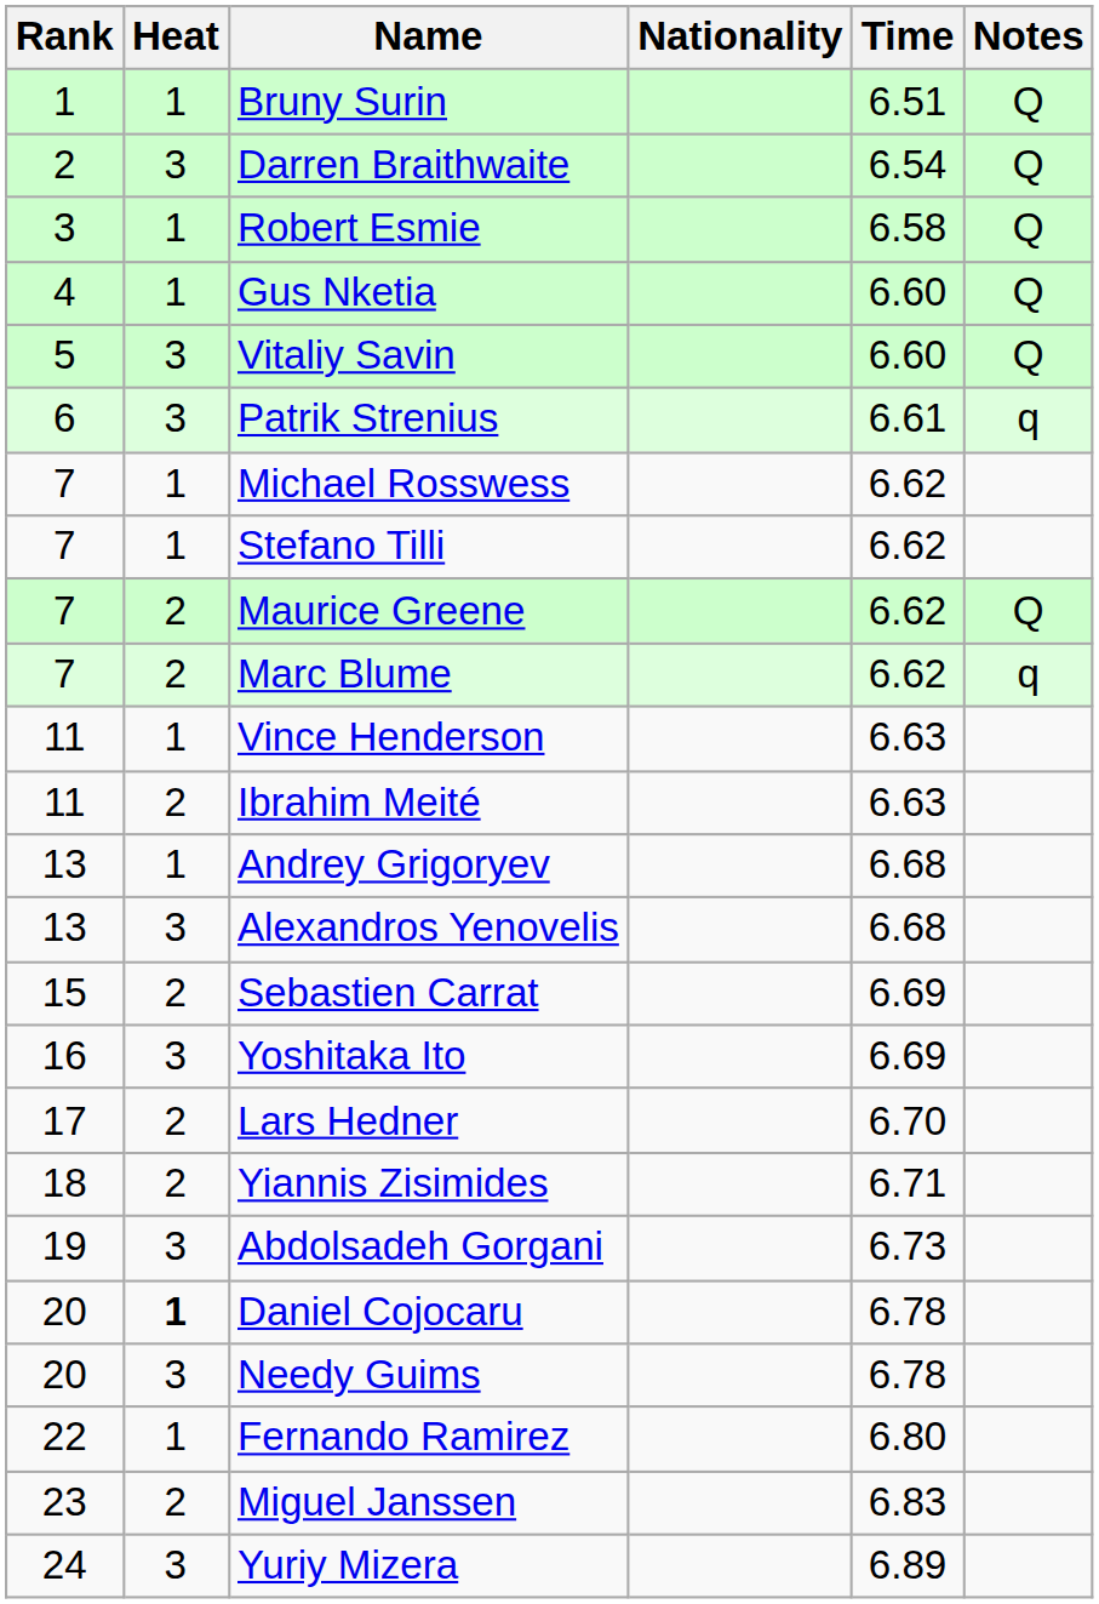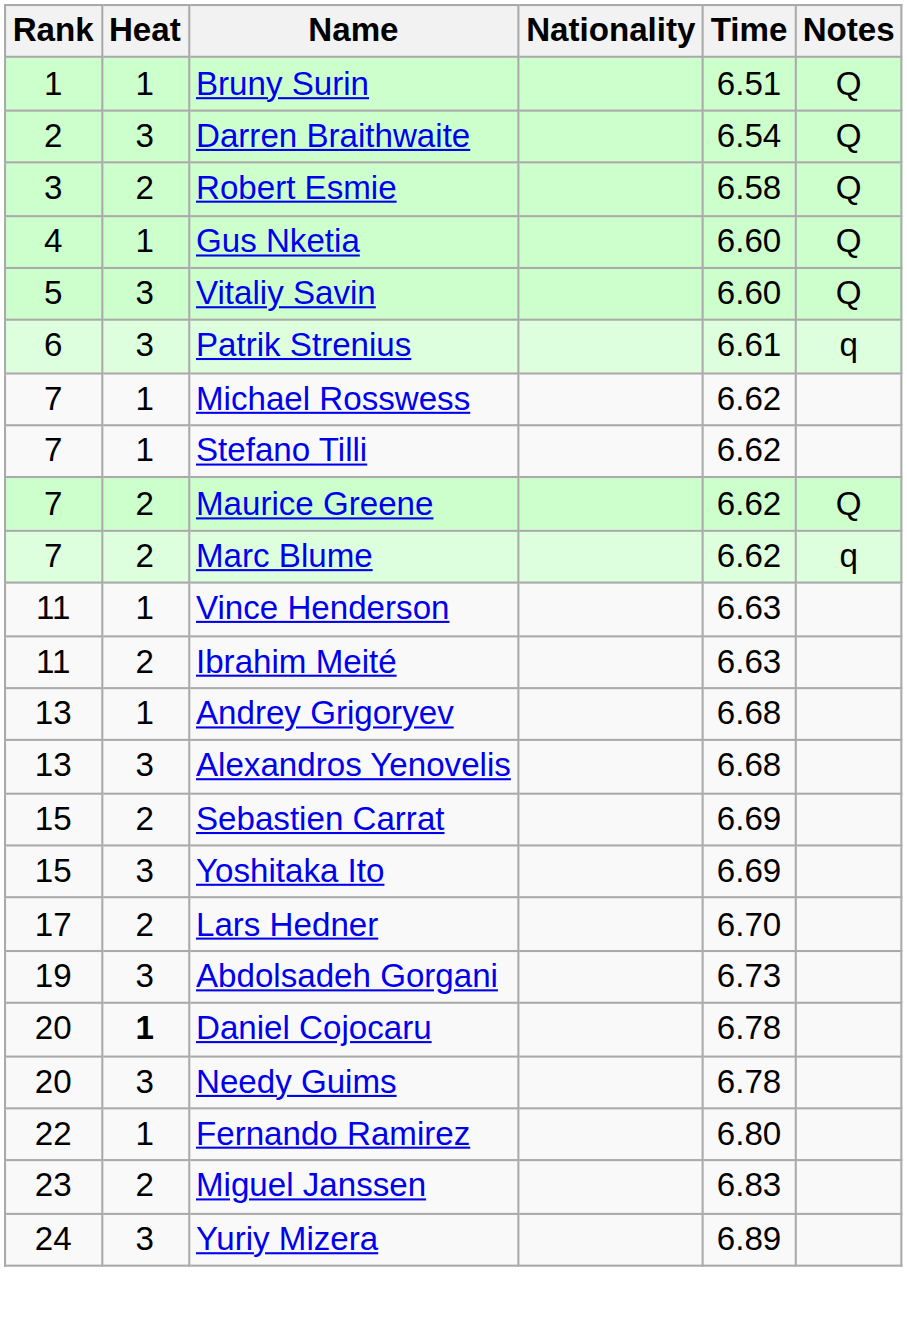 <table class="wikitable sortable" style="text-align:center">
 <tr>
 <th>Rank</th>
 <th>Heat</th>
 <th>Name</th>
 <th>Nationality</th>
 <th>Time</th>
 <th>Notes</th>
 </tr>
 <tr bgcolor=ccffcc>
 <td>1</td>
 <td>1</td>
 <td align="left"><a href='#'>Bruny Surin</a></td>
 <td align=left></td>
 <td>6.51</td>
 <td>Q</td>
 </tr>
 <tr bgcolor=ccffcc>
 <td>2</td>
 <td>3</td>
 <td align="left"><a href='#'>Darren Braithwaite</a></td>
 <td align=left></td>
 <td>6.54</td>
 <td>Q</td>
 </tr>
 <tr bgcolor=ccffcc>
 <td>3</td>
-<td>1</td>
+<td>2</td>
 <td align="left"><a href='#'>Robert Esmie</a></td>
 <td align=left></td>
 <td>6.58</td>
 <td>Q</td>
 </tr>
 <tr bgcolor=ccffcc>
 <td>4</td>
 <td>1</td>
 <td align="left"><a href='#'>Gus Nketia</a></td>
 <td align=left></td>
 <td>6.60</td>
 <td>Q</td>
 </tr>
 <tr bgcolor=ccffcc>
 <td>5</td>
 <td>3</td>
 <td align="left"><a href='#'>Vitaliy Savin</a></td>
 <td align=left></td>
 <td>6.60</td>
 <td>Q</td>
 </tr>
 <tr bgcolor=ddffdd>
 <td>6</td>
 <td>3</td>
 <td align="left"><a href='#'>Patrik Strenius</a></td>
 <td align=left></td>
 <td>6.61</td>
 <td>q</td>
 </tr>
 <tr>
 <td>7</td>
 <td>1</td>
 <td align="left"><a href='#'>Michael Rosswess</a></td>
 <td align=left></td>
 <td>6.62</td>
 <td></td>
 </tr>
 <tr>
 <td>7</td>
 <td>1</td>
 <td align="left"><a href='#'>Stefano Tilli</a></td>
 <td align=left></td>
 <td>6.62</td>
 <td></td>
 </tr>
 <tr bgcolor=ccffcc>
 <td>7</td>
 <td>2</td>
 <td align="left"><a href='#'>Maurice Greene</a></td>
 <td align=left></td>
 <td>6.62</td>
 <td>Q</td>
 </tr>
 <tr bgcolor=ddffdd>
 <td>7</td>
 <td>2</td>
 <td align="left"><a href='#'>Marc Blume</a></td>
 <td align=left></td>
 <td>6.62</td>
 <td>q</td>
 </tr>
 <tr>
 <td>11</td>
 <td>1</td>
 <td align="left"><a href='#'>Vince Henderson</a></td>
 <td align=left></td>
 <td>6.63</td>
 <td></td>
 </tr>
 <tr>
 <td>11</td>
 <td>2</td>
 <td align="left"><a href='#'>Ibrahim Meité</a></td>
 <td align=left></td>
 <td>6.63</td>
 <td></td>
 </tr>
 <tr>
 <td>13</td>
 <td>1</td>
 <td align="left"><a href='#'>Andrey Grigoryev</a></td>
 <td align=left></td>
 <td>6.68</td>
 <td></td>
 </tr>
 <tr>
 <td>13</td>
 <td>3</td>
 <td align="left"><a href='#'>Alexandros Yenovelis</a></td>
 <td align=left></td>
 <td>6.68</td>
 <td></td>
 </tr>
 <tr>
 <td>15</td>
 <td>2</td>
 <td align="left"><a href='#'>Sebastien Carrat</a></td>
 <td align=left></td>
 <td>6.69</td>
 <td></td>
 </tr>
 <tr>
-<td>16</td>
+<td>15</td>
 <td>3</td>
 <td align="left"><a href='#'>Yoshitaka Ito</a></td>
 <td align=left></td>
 <td>6.69</td>
 <td></td>
 </tr>
 <tr>
 <td>17</td>
 <td>2</td>
 <td align="left"><a href='#'>Lars Hedner</a></td>
 <td align=left></td>
 <td>6.70</td>
-<td></td>
-</tr>
-<tr>
-<td>18</td>
-<td>2</td>
-<td align="left"><a href='#'>Yiannis Zisimides</a></td>
-<td align=left></td>
-<td>6.71</td>
 <td></td>
 </tr>
 <tr>
 <td>19</td>
 <td>3</td>
 <td align="left"><a href='#'>Abdolsadeh Gorgani</a></td>
 <td align=left></td>
 <td>6.73</td>
 <td></td>
 </tr>
 <tr>
 <td>20</td>
 <td><strong>1</strong></td>
 <td align="left"><a href='#'>Daniel Cojocaru</a></td>
 <td align=left></td>
 <td>6.78</td>
 <td></td>
 </tr>
 <tr>
 <td>20</td>
 <td>3</td>
 <td align="left"><a href='#'>Needy Guims</a></td>
 <td align=left></td>
 <td>6.78</td>
 <td></td>
 </tr>
 <tr>
 <td>22</td>
 <td>1</td>
 <td align="left"><a href='#'>Fernando Ramirez</a></td>
 <td align=left></td>
 <td>6.80</td>
 <td></td>
 </tr>
 <tr>
 <td>23</td>
 <td>2</td>
 <td align="left"><a href='#'>Miguel Janssen</a></td>
 <td align=left></td>
 <td>6.83</td>
 <td></td>
 </tr>
 <tr>
 <td>24</td>
 <td>3</td>
 <td align="left"><a href='#'>Yuriy Mizera</a></td>
 <td align=left></td>
 <td>6.89</td>
 <td></td>
 </tr>
 </table>
